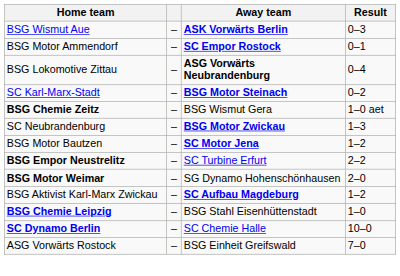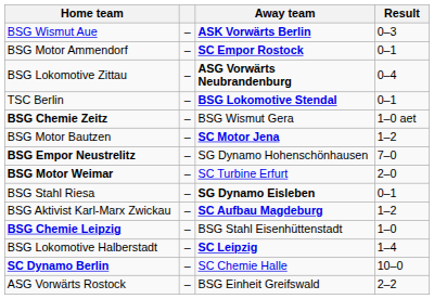 <table class="wikitable" style="width:585px;" border="1">
 <tr>
 <th style="width:250px;" align="left">Home team</th>
 <th style="width:15px;"></th>
 <th style="width:250px;" align="left">Away team</th>
 <th style="width:70px;" align="center;">Result</th>
 </tr>
 <tr>
 <td><a href='#'>BSG Wismut Aue</a></td>
 <td align="center">–</td>
 <td><strong><a href='#'>ASK Vorwärts Berlin</a></strong></td>
 <td>0–3</td>
 </tr>
 <tr>
 <td>BSG Motor Ammendorf</td>
 <td align="center">–</td>
 <td><strong><a href='#'>SC Empor Rostock</a></strong></td>
 <td>0–1</td>
 </tr>
 <tr>
 <td>BSG Lokomotive Zittau</td>
 <td align="center">–</td>
 <td><strong>ASG Vorwärts Neubrandenburg</strong></td>
 <td>0–4</td>
 </tr>
 <tr>
-<td><a href='#'>SC Karl-Marx-Stadt</a></td>
+<td>TSC Berlin</td>
 <td align="center">–</td>
-<td><strong><a href='#'>BSG Motor Steinach</a></strong></td>
-<td>0–2</td>
+<td><strong><a href='#'>BSG Lokomotive Stendal</a></strong></td>
+<td>0–1</td>
 </tr>
 <tr>
 <td><strong>BSG Chemie Zeitz</strong></td>
 <td align="center">–</td>
 <td>BSG Wismut Gera</td>
 <td>1–0 aet</td>
-</tr>
-<tr>
-<td>SC Neubrandenburg</td>
-<td align="center">–</td>
-<td><strong><a href='#'>BSG Motor Zwickau</a></strong></td>
-<td>1–3</td>
 </tr>
 <tr>
 <td>BSG Motor Bautzen</td>
 <td align="center">–</td>
 <td><strong><a href='#'>SC Motor Jena</a></strong></td>
 <td>1–2</td>
 </tr>
 <tr>
 <td><strong>BSG Empor Neustrelitz</strong></td>
 <td align="center">–</td>
-<td><a href='#'>SC Turbine Erfurt</a></td>
-<td>2–2</td>
+<td>SG Dynamo Hohenschönhausen</td>
+<td>7–0</td>
 </tr>
 <tr>
 <td><strong>BSG Motor Weimar</strong></td>
 <td align="center">–</td>
-<td>SG Dynamo Hohenschönhausen</td>
+<td><a href='#'>SC Turbine Erfurt</a></td>
 <td>2–0</td>
+</tr>
+<tr>
+<td>BSG Stahl Riesa</td>
+<td align="center">–</td>
+<td><strong>SG Dynamo Eisleben</strong></td>
+<td>0–1</td>
 </tr>
 <tr>
 <td>BSG Aktivist Karl-Marx Zwickau</td>
 <td align="center">–</td>
 <td><strong><a href='#'>SC Aufbau Magdeburg</a></strong></td>
 <td>1–2</td>
 </tr>
 <tr>
 <td><strong><a href='#'>BSG Chemie Leipzig</a></strong></td>
 <td align="center">–</td>
 <td>BSG Stahl Eisenhüttenstadt</td>
 <td>1–0</td>
 </tr>
 <tr>
+<td>BSG Lokomotive Halberstadt</td>
+<td align="center">–</td>
+<td><strong><a href='#'>SC Leipzig</a></strong></td>
+<td>1–4</td>
+</tr>
+<tr>
 <td><strong><a href='#'>SC Dynamo Berlin</a></strong></td>
 <td align="center">–</td>
 <td><a href='#'>SC Chemie Halle</a></td>
 <td>10–0</td>
 </tr>
 <tr>
 <td>ASG Vorwärts Rostock</td>
 <td align="center">–</td>
 <td>BSG Einheit Greifswald</td>
-<td>7–0</td>
+<td>2–2</td>
 </tr>
 </table>
